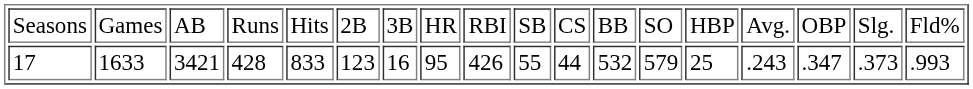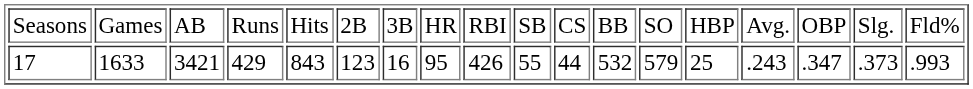 <table border="1" cellpadding="2">
 <tr>
 <td>Seasons</td>
 <td>Games</td>
 <td>AB</td>
 <td>Runs</td>
 <td>Hits</td>
 <td>2B</td>
 <td>3B</td>
 <td>HR</td>
 <td>RBI</td>
 <td>SB</td>
 <td>CS</td>
 <td>BB</td>
 <td>SO</td>
 <td>HBP</td>
 <td>Avg.</td>
 <td>OBP</td>
 <td>Slg.</td>
 <td>Fld%</td>
 </tr>
 <tr>
 <td>17</td>
 <td>1633</td>
 <td>3421</td>
-<td>428</td>
-<td>833</td>
+<td>429</td>
+<td>843</td>
 <td>123</td>
 <td>16</td>
 <td>95</td>
 <td>426</td>
 <td>55</td>
 <td>44</td>
 <td>532</td>
 <td>579</td>
 <td>25</td>
 <td>.243</td>
 <td>.347</td>
 <td>.373</td>
 <td>.993</td>
 </tr>
 </table>
